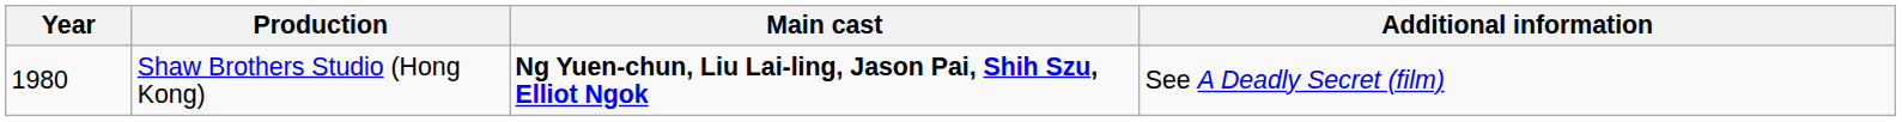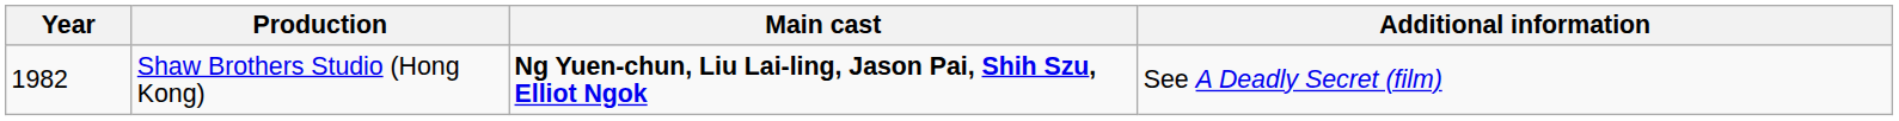 <table class="wikitable" width=75%>
 <tr>
 <th width=5%>Year</th>
 <th width=15%>Production</th>
 <th width=25%>Main cast</th>
 <th width=30%>Additional information</th>
 </tr>
 <tr>
-<td>1980</td>
+<td>1982</td>
 <td><a href='#'>Shaw Brothers Studio</a> (Hong Kong)</td>
 <td><strong>Ng Yuen-chun, Liu Lai-ling, Jason Pai, <a href='#'>Shih Szu</a>, <a href='#'>Elliot Ngok</a></strong></td>
 <td>See <em><a href='#'>A Deadly Secret (film)</a></em></td>
 </tr>
 </table>
